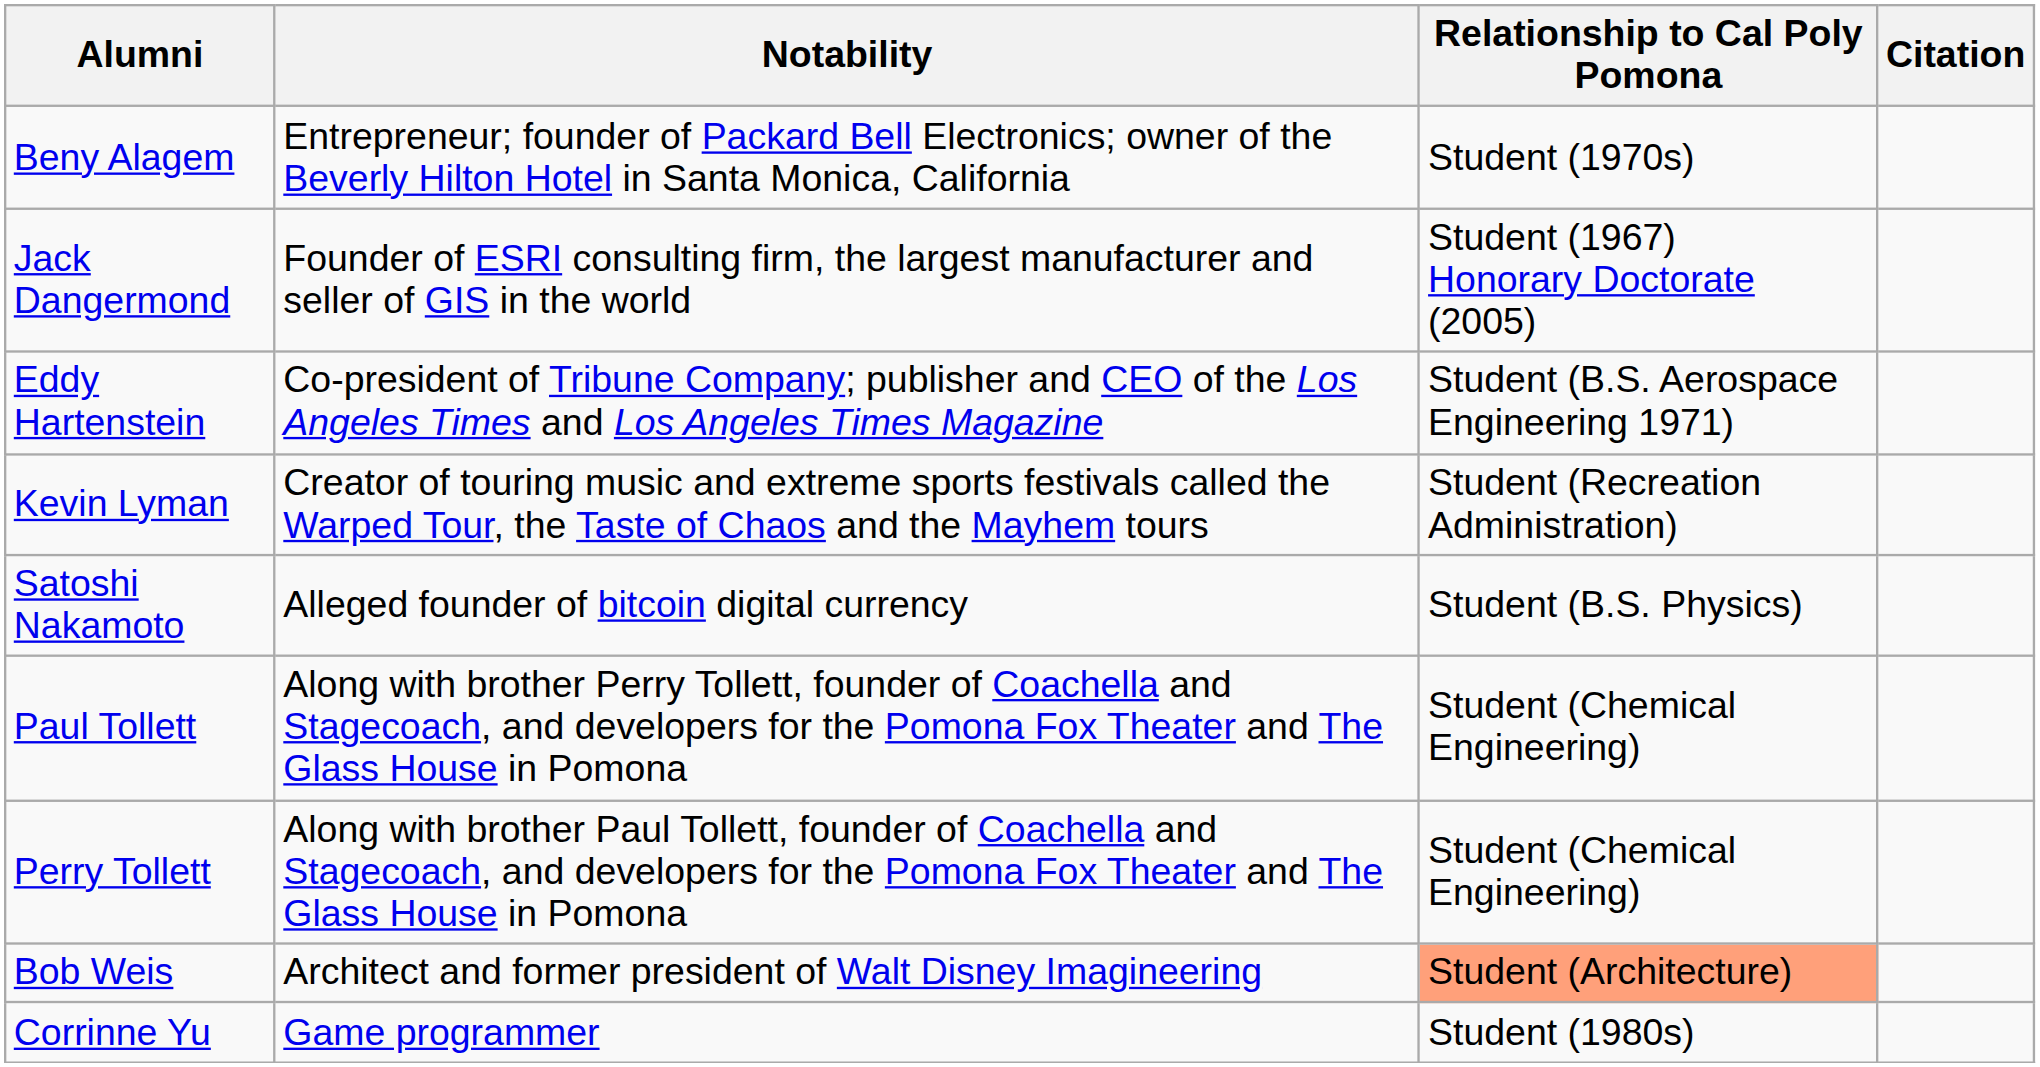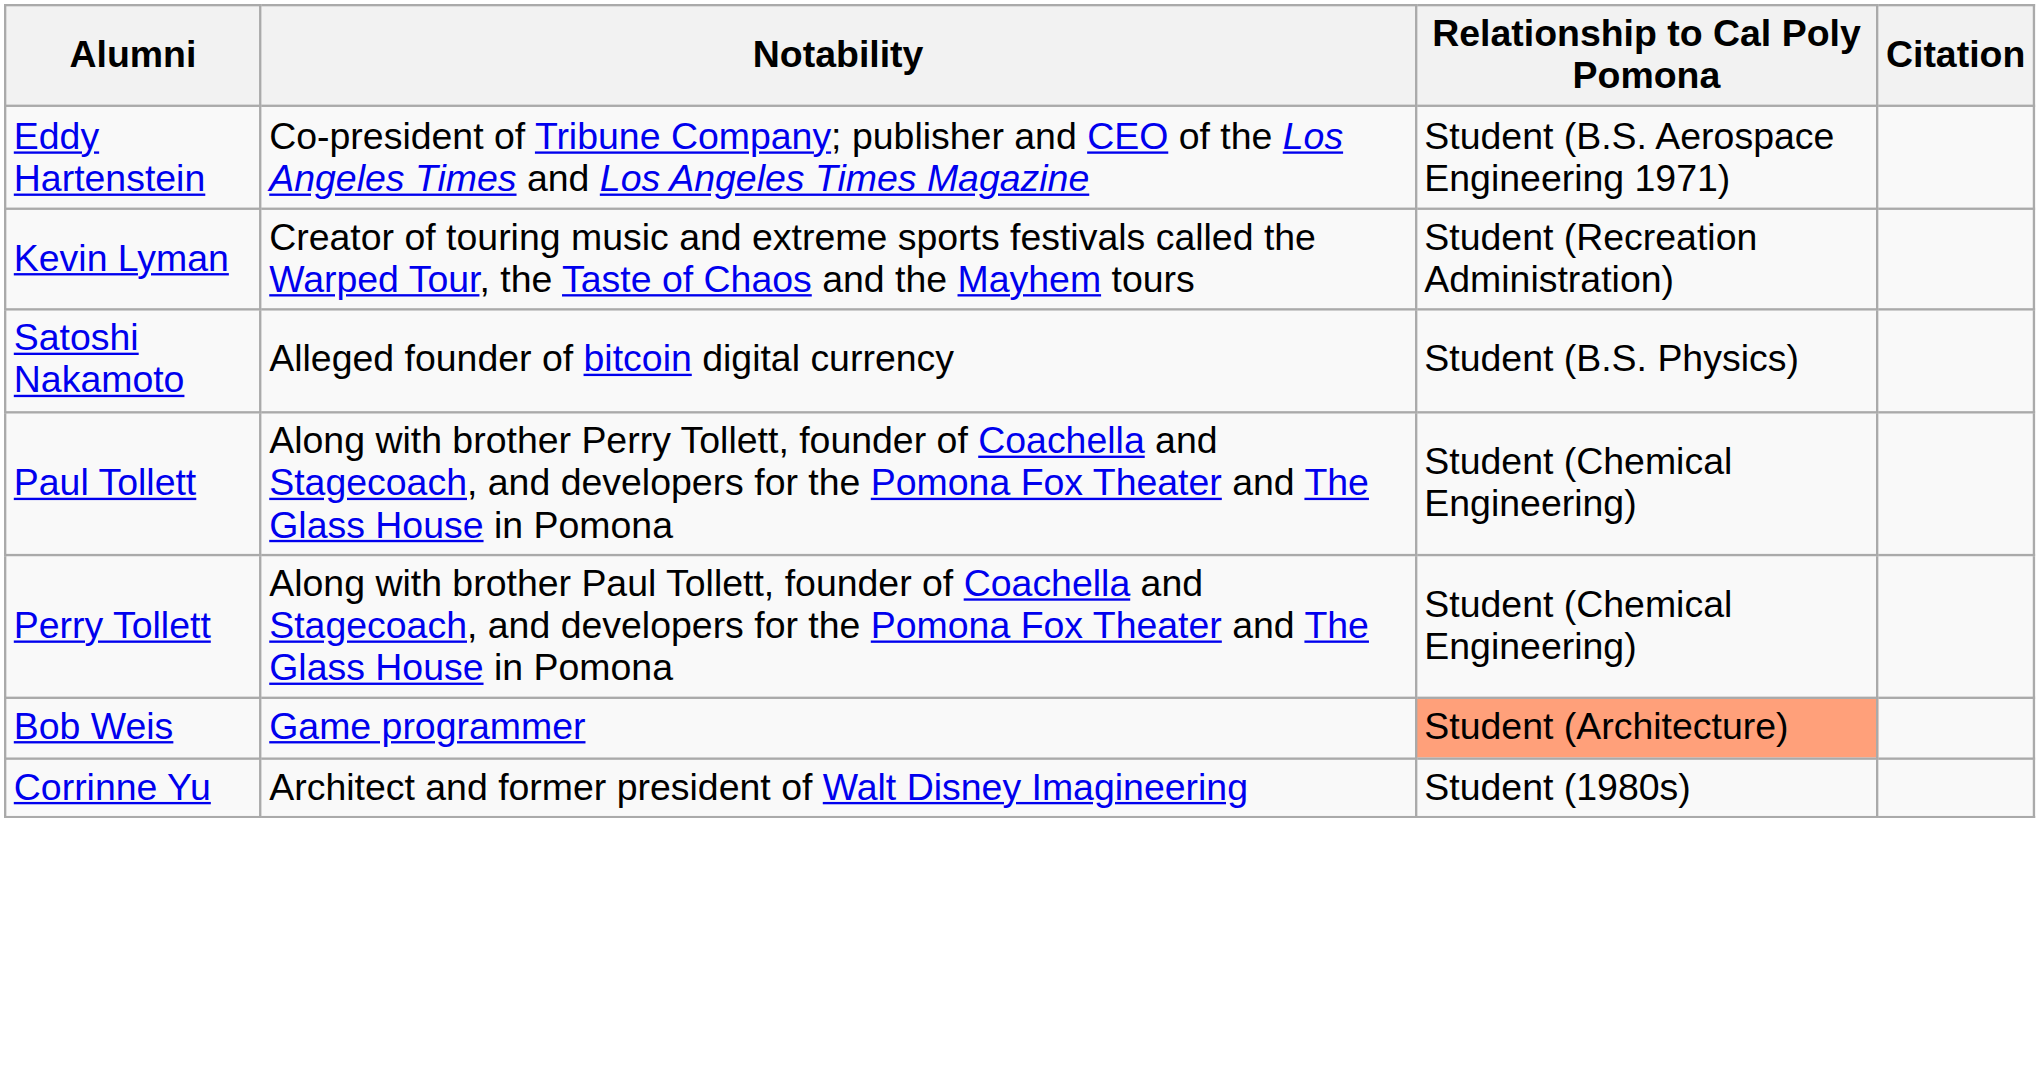 <table class="wikitable">
 <tr>
 <th>Alumni</th>
 <th>Notability</th>
 <th>Relationship to Cal Poly Pomona</th>
 <th>Citation</th>
-</tr>
-<tr>
-<td><a href='#'>Beny Alagem</a></td>
-<td>Entrepreneur; founder of <a href='#'>Packard Bell</a> Electronics; owner of the <a href='#'>Beverly Hilton Hotel</a> in Santa Monica, California</td>
-<td>Student (1970s)</td>
-<td></td>
-</tr>
-<tr>
-<td><a href='#'>Jack Dangermond</a></td>
-<td>Founder of <a href='#'>ESRI</a> consulting firm, the largest manufacturer and seller of <a href='#'>GIS</a> in the world</td>
-<td>Student (1967)<br> <a href='#'>Honorary Doctorate</a> (2005)</td>
-<td></td>
 </tr>
 <tr>
 <td><a href='#'>Eddy Hartenstein</a></td>
 <td>Co-president of <a href='#'>Tribune Company</a>; publisher and <a href='#'>CEO</a> of the <em><a href='#'>Los Angeles Times</a></em> and <em><a href='#'>Los Angeles Times Magazine</a></em></td>
 <td>Student (B.S. Aerospace Engineering 1971)</td>
 <td></td>
 </tr>
 <tr>
 <td><a href='#'>Kevin Lyman</a></td>
 <td>Creator of touring music and extreme sports festivals called the <a href='#'>Warped Tour</a>, the <a href='#'>Taste of Chaos</a> and the <a href='#'>Mayhem</a> tours</td>
 <td>Student (Recreation Administration)</td>
 <td></td>
 </tr>
 <tr>
 <td><a href='#'>Satoshi Nakamoto</a></td>
 <td>Alleged founder of <a href='#'>bitcoin</a> digital currency</td>
 <td>Student (B.S. Physics)</td>
 <td></td>
 </tr>
 <tr>
 <td><a href='#'>Paul Tollett</a></td>
 <td>Along with brother Perry Tollett, founder of <a href='#'>Coachella</a> and <a href='#'>Stagecoach</a>, and developers for the <a href='#'>Pomona Fox Theater</a> and <a href='#'>The Glass House</a> in Pomona</td>
 <td>Student (Chemical Engineering)</td>
 <td></td>
 </tr>
 <tr>
 <td><a href='#'>Perry Tollett</a></td>
 <td>Along with brother Paul Tollett, founder of <a href='#'>Coachella</a> and <a href='#'>Stagecoach</a>, and developers for the <a href='#'>Pomona Fox Theater</a> and <a href='#'>The Glass House</a> in Pomona</td>
 <td>Student (Chemical Engineering)</td>
 <td></td>
 </tr>
 <tr>
 <td><a href='#'>Bob Weis</a></td>
-<td>Architect and former president of <a href='#'>Walt Disney Imagineering</a></td>
+<td><a href='#'>Game programmer</a></td>
 <td style="background: lightsalmon;">Student (Architecture)</td>
 <td></td>
 </tr>
 <tr>
 <td><a href='#'>Corrinne Yu</a></td>
-<td><a href='#'>Game programmer</a></td>
+<td>Architect and former president of <a href='#'>Walt Disney Imagineering</a></td>
 <td>Student (1980s)</td>
 <td></td>
 </tr>
 <tr>
 </tr>
 </table>
